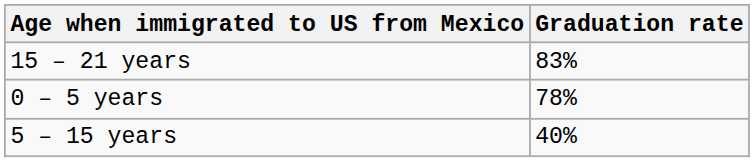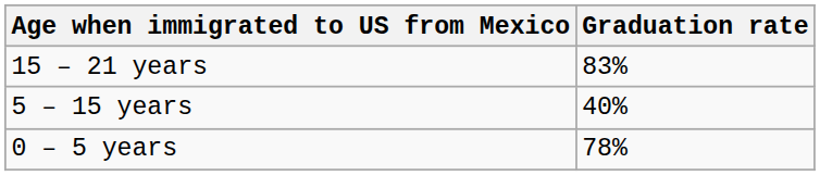 <table class="wikitable">
 <tr>
 <th>Age when immigrated to US from Mexico</th>
 <th>Graduation rate</th>
 </tr>
 <tr>
 <td>15 – 21 years</td>
 <td>83%</td>
 </tr>
 <tr>
+<td>5 – 15 years</td>
+<td>40%</td>
+</tr>
+<tr>
 <td>0 – 5 years</td>
 <td>78%</td>
 </tr>
-<tr>
-<td>5 – 15 years</td>
-<td>40%</td>
-</tr>
 </table>
